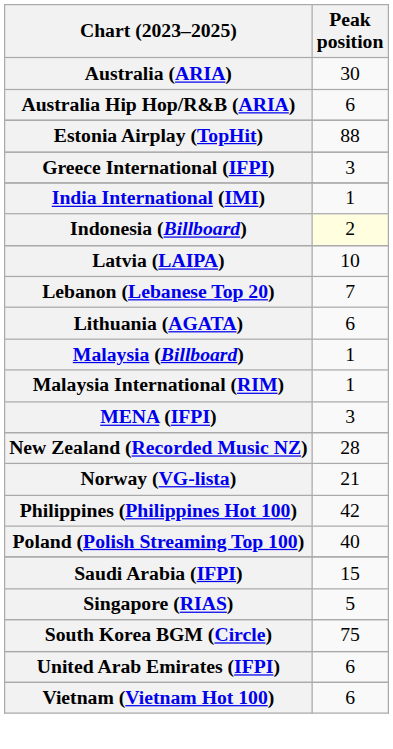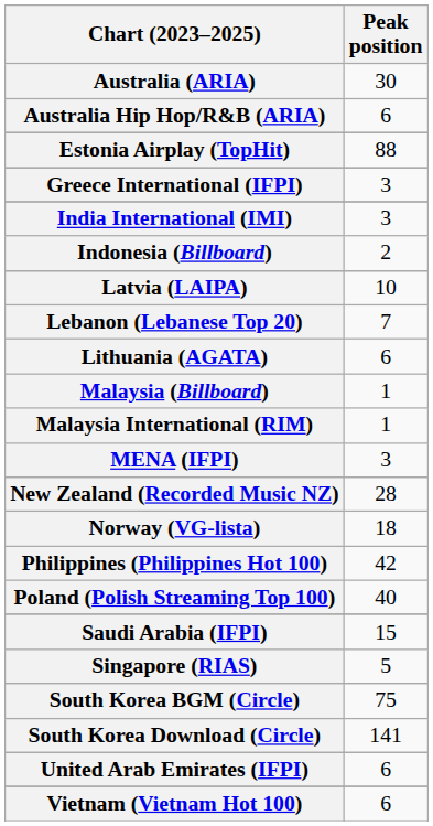 <table class="wikitable sortable plainrowheaders" style="text-align:center">
 <tr>
 <th scope="col">Chart (2023–2025)</th>
 <th scope="col">Peak<br>position</th>
 </tr>
 <tr>
 <th scope="row">Australia (<a href='#'>ARIA</a>)</th>
 <td>30</td>
 </tr>
 <tr>
 <th scope="row">Australia Hip Hop/R&B (<a href='#'>ARIA</a>)</th>
 <td>6</td>
 </tr>
 <tr>
 </tr>
 <tr>
 </tr>
 <tr>
 </tr>
 <tr>
 </tr>
 <tr>
 <th scope="row">Estonia Airplay (<a href='#'>TopHit</a>)</th>
 <td>88</td>
 </tr>
 <tr>
 </tr>
 <tr>
 </tr>
 <tr>
 </tr>
 <tr>
 <th scope="row">Greece International (<a href='#'>IFPI</a>)</th>
 <td>3</td>
 </tr>
 <tr>
 </tr>
 <tr>
 <th scope="row"><a href='#'>India International</a> (<a href='#'>IMI</a>)</th>
-<td>1</td>
+<td>3</td>
 </tr>
 <tr>
 <th scope="row">Indonesia (<em><a href='#'>Billboard</a></em>)</th>
-<td style="background: lightyellow;">2</td>
+<td>2</td>
 </tr>
 <tr>
 </tr>
 <tr>
 <th scope="row">Latvia (<a href='#'>LAIPA</a>)</th>
 <td>10</td>
 </tr>
 <tr>
 <th scope="row">Lebanon (<a href='#'>Lebanese Top 20</a>)</th>
 <td>7</td>
 </tr>
 <tr>
 <th scope="row">Lithuania (<a href='#'>AGATA</a>)</th>
 <td>6</td>
 </tr>
 <tr>
 <th scope="row"><a href='#'>Malaysia</a> (<em><a href='#'>Billboard</a></em>)</th>
 <td>1</td>
 </tr>
 <tr>
 <th scope="row">Malaysia International (<a href='#'>RIM</a>)</th>
 <td>1</td>
 </tr>
 <tr>
 <th scope="row"><a href='#'>MENA</a> (<a href='#'>IFPI</a>)</th>
 <td>3</td>
 </tr>
 <tr>
 </tr>
 <tr>
 <th scope="row">New Zealand (<a href='#'>Recorded Music NZ</a>)</th>
 <td>28</td>
 </tr>
 <tr>
 <th scope="row">Norway (<a href='#'>VG-lista</a>)</th>
-<td>21</td>
+<td>18</td>
 </tr>
 <tr>
 <th scope="row">Philippines (<a href='#'>Philippines Hot 100</a>)</th>
 <td>42</td>
 </tr>
 <tr>
 <th scope="row">Poland (<a href='#'>Polish Streaming Top 100</a>)</th>
 <td>40</td>
 </tr>
 <tr>
 </tr>
 <tr>
 <th scope="row">Saudi Arabia (<a href='#'>IFPI</a>)</th>
 <td>15</td>
 </tr>
 <tr>
 <th scope="row">Singapore (<a href='#'>RIAS</a>)</th>
 <td>5</td>
 </tr>
 <tr>
 </tr>
 <tr>
 <th scope="row">South Korea BGM (<a href='#'>Circle</a>)</th>
 <td>75</td>
 </tr>
 <tr>
+<th scope="row">South Korea Download (<a href='#'>Circle</a>)</th>
+<td>141</td>
+</tr>
+<tr>
 </tr>
 <tr>
 </tr>
 <tr>
 <th scope="row">United Arab Emirates (<a href='#'>IFPI</a>)</th>
 <td>6</td>
 </tr>
 <tr>
 </tr>
 <tr>
 </tr>
 <tr>
 </tr>
 <tr>
 </tr>
 <tr>
 </tr>
 <tr>
 <th scope="row">Vietnam (<a href='#'>Vietnam Hot 100</a>)</th>
 <td>6</td>
 </tr>
 </table>
